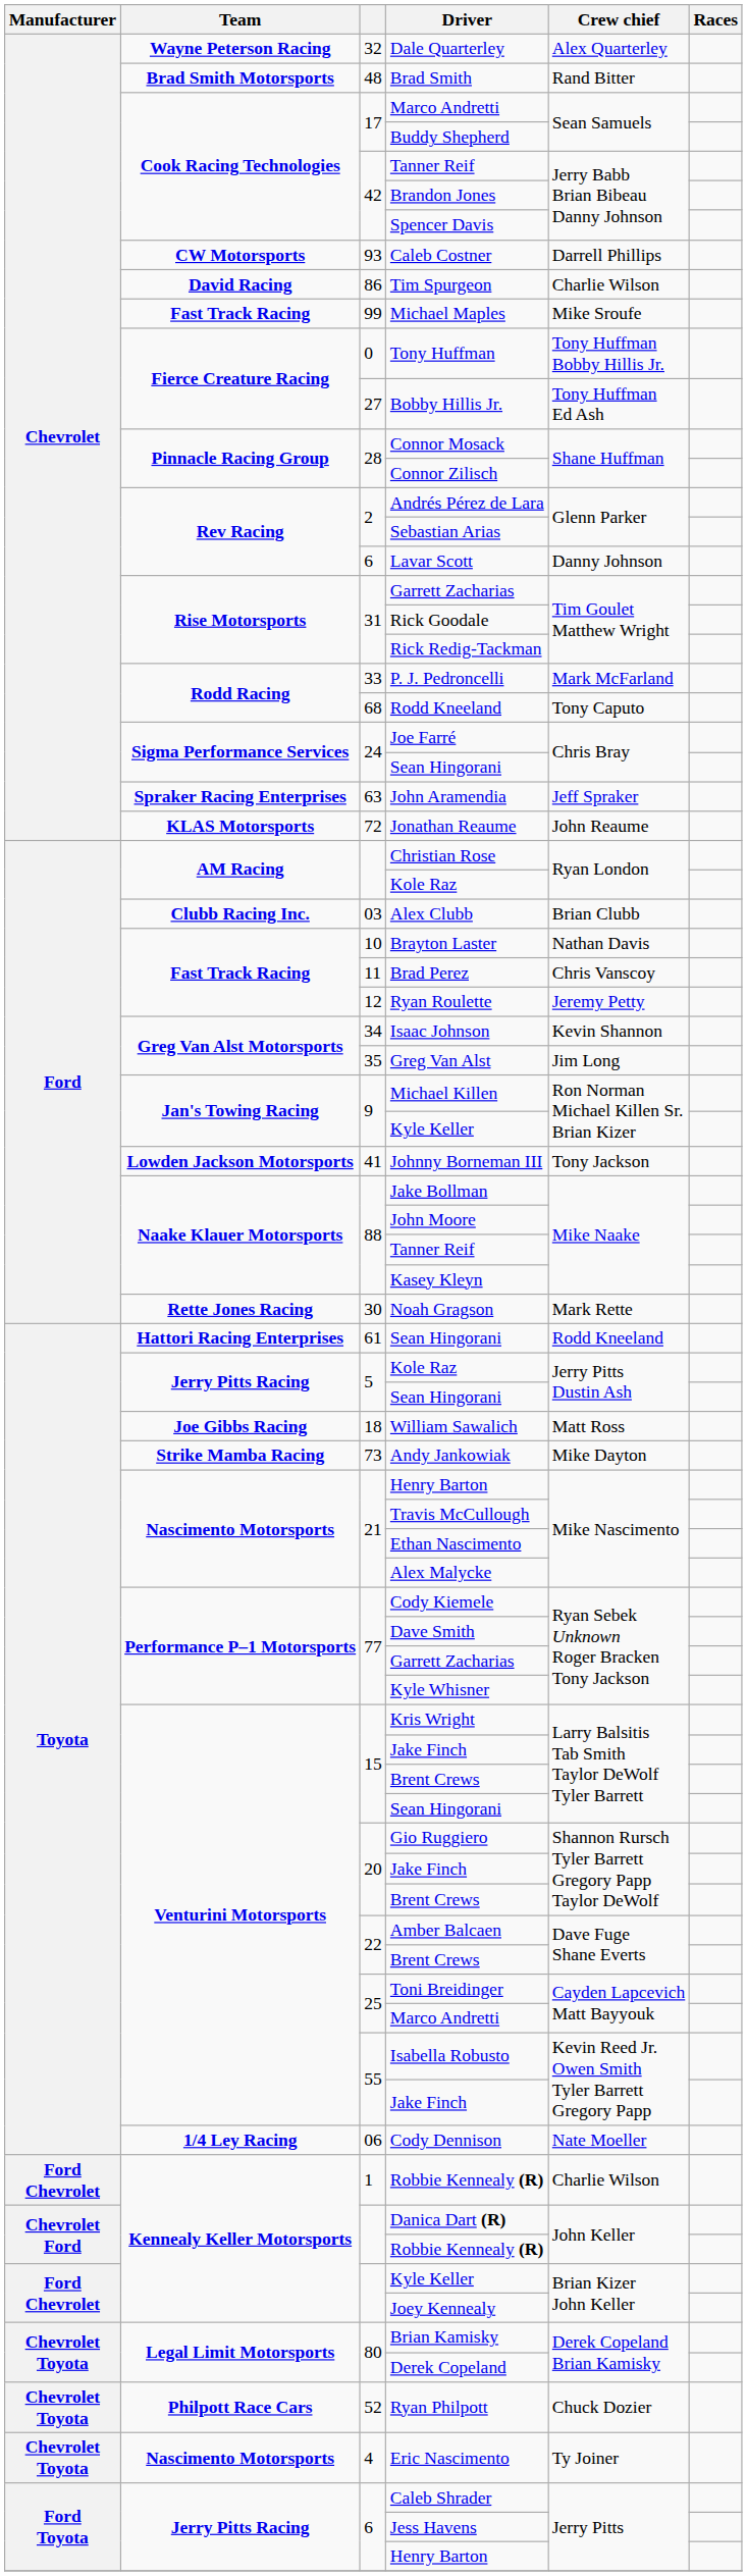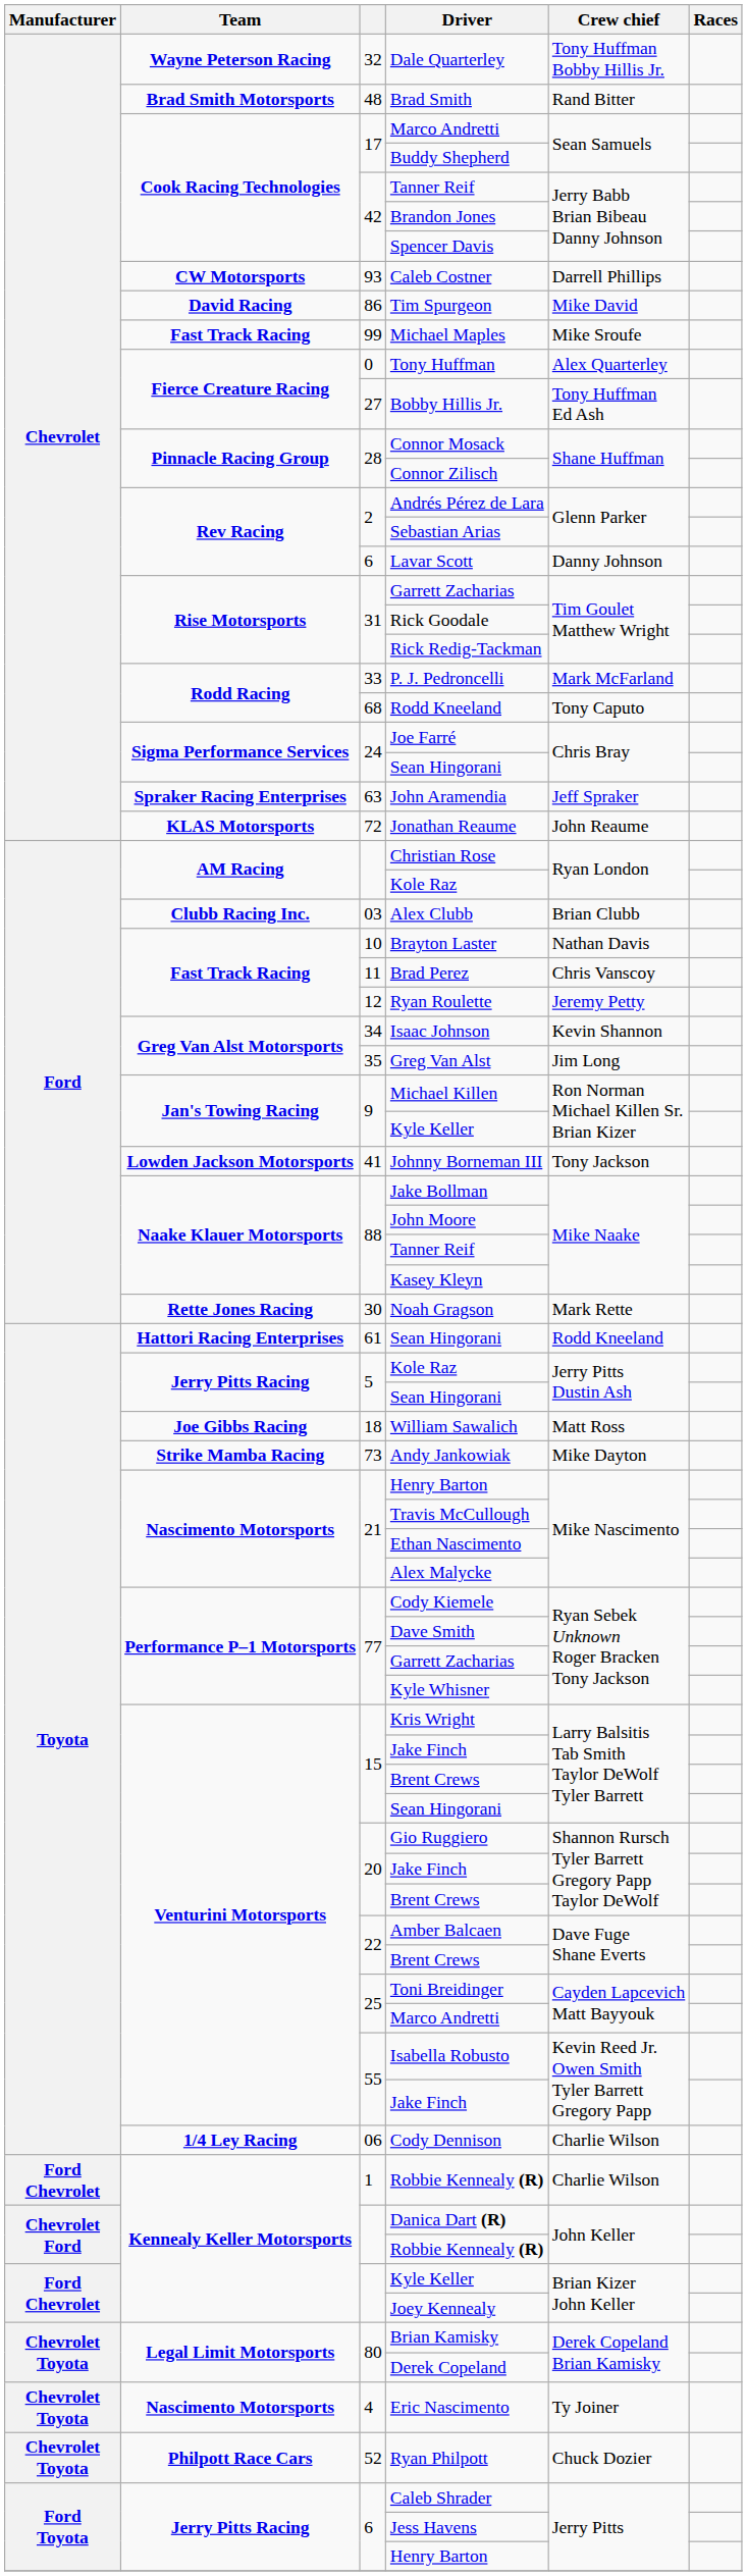 <table class="wikitable" style="font-size: 95%;">
 <tr>
 <th>Manufacturer</th>
 <th>Team</th>
 <th></th>
 <th>Driver</th>
 <th>Crew chief</th>
 <th>Races</th>
 </tr>
 <tr>
 <th rowspan="26"><a href='#'>Chevrolet</a></th>
 <td style="text-align:center;" nowrap><strong><a href='#'>Wayne Peterson Racing</a></strong></td>
 <td>32</td>
 <td><a href='#'>Dale Quarterley</a></td>
-<td><a href='#'>Alex Quarterley</a></td>
+<td><a href='#'>Tony Huffman</a> <small></small> <br> <a href='#'>Bobby Hillis Jr.</a> <small></small></td>
 <td></td>
 </tr>
 <tr>
 <td style="text-align:center;" nowrap><strong><a href='#'>Brad Smith Motorsports</a></strong></td>
 <td>48</td>
 <td><a href='#'>Brad Smith</a></td>
 <td>Rand Bitter</td>
 <td></td>
 </tr>
 <tr>
 <td rowspan=5 style="text-align:center;" nowrap><strong><a href='#'>Cook Racing Technologies</a></strong></td>
 <td rowspan=2>17</td>
 <td><a href='#'>Marco Andretti</a></td>
 <td rowspan=2>Sean Samuels</td>
 <td></td>
 </tr>
 <tr>
 <td><a href='#'>Buddy Shepherd</a></td>
 <td></td>
 </tr>
 <tr>
 <td rowspan=3>42</td>
 <td><a href='#'>Tanner Reif</a></td>
 <td rowspan=3>Jerry Babb <small></small> <br> Brian Bibeau <small></small> <br> Danny Johnson <small></small></td>
 <td></td>
 </tr>
 <tr>
 <td><a href='#'>Brandon Jones</a></td>
 <td></td>
 </tr>
 <tr>
 <td><a href='#'>Spencer Davis</a></td>
 <td></td>
 </tr>
 <tr>
 <td style="text-align:center;" nowrap><strong><a href='#'>CW Motorsports</a></strong></td>
 <td>93</td>
 <td><a href='#'>Caleb Costner</a></td>
 <td>Darrell Phillips</td>
 <td></td>
 </tr>
 <tr>
 <td style="text-align:center;" nowrap><strong><a href='#'>David Racing</a></strong></td>
 <td>86</td>
 <td><a href='#'>Tim Spurgeon</a></td>
-<td>Charlie Wilson</td>
+<td><a href='#'>Mike David</a></td>
 <td></td>
 </tr>
 <tr>
 <td style="text-align:center;" nowrap><strong><a href='#'>Fast Track Racing</a></strong></td>
 <td>99</td>
 <td><a href='#'>Michael Maples</a></td>
 <td>Mike Sroufe</td>
 <td></td>
 </tr>
 <tr>
 <td rowspan=2 style="text-align:center;" nowrap><strong><a href='#'>Fierce Creature Racing</a></strong></td>
 <td>0</td>
 <td><a href='#'>Tony Huffman</a></td>
-<td><a href='#'>Tony Huffman</a> <small></small> <br> <a href='#'>Bobby Hillis Jr.</a> <small></small></td>
+<td><a href='#'>Alex Quarterley</a></td>
 <td></td>
 </tr>
 <tr>
 <td>27</td>
 <td><a href='#'>Bobby Hillis Jr.</a></td>
 <td><a href='#'>Tony Huffman</a> <small></small> <br> Ed Ash <small></small></td>
 <td></td>
 </tr>
 <tr>
 <td rowspan=2 style="text-align:center;" nowrap><strong><a href='#'>Pinnacle Racing Group</a></strong></td>
 <td rowspan=2>28</td>
 <td><a href='#'>Connor Mosack</a></td>
 <td rowspan=2><a href='#'>Shane Huffman</a></td>
 <td></td>
 </tr>
 <tr>
 <td><a href='#'>Connor Zilisch</a></td>
 <td></td>
 </tr>
 <tr>
 <td rowspan="3" style="text-align:center;" nowrap><strong><a href='#'>Rev Racing</a></strong></td>
 <td rowspan=2>2</td>
 <td><a href='#'>Andrés Pérez de Lara</a></td>
 <td rowspan=2>Glenn Parker</td>
 <td></td>
 </tr>
 <tr>
 <td><a href='#'>Sebastian Arias</a></td>
 <td></td>
 </tr>
 <tr>
 <td>6</td>
 <td><a href='#'>Lavar Scott</a></td>
 <td>Danny Johnson</td>
 <td></td>
 </tr>
 <tr>
 <td rowspan=3 style="text-align:center;" nowrap><strong><a href='#'>Rise Motorsports</a></strong></td>
 <td rowspan=3>31</td>
 <td><a href='#'>Garrett Zacharias</a></td>
 <td rowspan=3><a href='#'>Tim Goulet</a> <small></small> <br> Matthew Wright <small></small></td>
 <td></td>
 </tr>
 <tr>
 <td>Rick Goodale</td>
 <td></td>
 </tr>
 <tr>
 <td><a href='#'>Rick Redig-Tackman</a></td>
 <td></td>
 </tr>
 <tr>
 <td rowspan=2 style="text-align:center;" nowrap><strong><a href='#'>Rodd Racing</a></strong></td>
 <td>33</td>
 <td><a href='#'>P. J. Pedroncelli</a></td>
 <td><a href='#'>Mark McFarland</a></td>
 <td></td>
 </tr>
 <tr>
 <td>68</td>
 <td><a href='#'>Rodd Kneeland</a></td>
 <td>Tony Caputo</td>
 <td></td>
 </tr>
 <tr>
 <td rowspan=2 style="text-align:center;" nowrap><strong><a href='#'>Sigma Performance Services</a></strong></td>
 <td rowspan=2>24</td>
 <td><a href='#'>Joe Farré</a></td>
 <td rowspan=2>Chris Bray</td>
 <td></td>
 </tr>
 <tr>
 <td><a href='#'>Sean Hingorani</a></td>
 <td></td>
 </tr>
 <tr>
 <td style="text-align:center;" nowrap><strong><a href='#'>Spraker Racing Enterprises</a></strong></td>
 <td>63</td>
 <td><a href='#'>John Aramendia</a></td>
 <td><a href='#'>Jeff Spraker</a></td>
 <td></td>
 </tr>
 <tr>
 <td style="text-align:center;" nowrap><strong><a href='#'>KLAS Motorsports</a></strong></td>
 <td>72</td>
 <td><a href='#'>Jonathan Reaume</a></td>
 <td>John Reaume</td>
 <td></td>
 </tr>
 <tr>
 <th rowspan="16"><a href='#'>Ford</a></th>
 <td rowspan=2 style="text-align:center;" nowrap><strong><a href='#'>AM Racing</a></strong></td>
 <td rowspan=2></td>
 <td><a href='#'>Christian Rose</a></td>
 <td rowspan=2>Ryan London</td>
 <td></td>
 </tr>
 <tr>
 <td><a href='#'>Kole Raz</a></td>
 <td></td>
 </tr>
 <tr>
 <td style="text-align:center;" nowrap><strong><a href='#'>Clubb Racing Inc.</a></strong></td>
 <td>03</td>
 <td><a href='#'>Alex Clubb</a></td>
 <td>Brian Clubb</td>
 <td></td>
 </tr>
 <tr>
 <td rowspan=3 style="text-align:center;" nowrap><strong><a href='#'>Fast Track Racing</a></strong></td>
 <td>10</td>
 <td><a href='#'>Brayton Laster</a></td>
 <td>Nathan Davis</td>
 <td></td>
 </tr>
 <tr>
 <td>11</td>
 <td><a href='#'>Brad Perez</a></td>
 <td>Chris Vanscoy</td>
 <td></td>
 </tr>
 <tr>
 <td>12</td>
 <td><a href='#'>Ryan Roulette</a></td>
 <td><a href='#'>Jeremy Petty</a></td>
 <td></td>
 </tr>
 <tr>
 <td rowspan=2 style="text-align:center;" nowrap><strong><a href='#'>Greg Van Alst Motorsports</a></strong></td>
 <td>34</td>
 <td><a href='#'>Isaac Johnson</a></td>
 <td>Kevin Shannon</td>
 <td></td>
 </tr>
 <tr>
 <td>35</td>
 <td><a href='#'>Greg Van Alst</a></td>
 <td>Jim Long</td>
 <td></td>
 </tr>
 <tr>
 <td rowspan=2 style="text-align:center;" nowrap><strong><a href='#'>Jan's Towing Racing</a></strong></td>
 <td rowspan=2>9</td>
 <td><a href='#'>Michael Killen</a></td>
 <td rowspan=2>Ron Norman <small></small> <br> Michael Killen Sr. <small></small> <br> Brian Kizer <small></small></td>
 <td></td>
 </tr>
 <tr>
 <td><a href='#'>Kyle Keller</a></td>
 <td></td>
 </tr>
 <tr>
 <td style="text-align:center;" nowrap><strong><a href='#'>Lowden Jackson Motorsports</a></strong></td>
 <td>41</td>
 <td><a href='#'>Johnny Borneman III</a></td>
 <td>Tony Jackson</td>
 <td></td>
 </tr>
 <tr>
 <td rowspan=4 style="text-align:center;" nowrap><strong><a href='#'>Naake Klauer Motorsports</a></strong></td>
 <td rowspan=4>88</td>
 <td><a href='#'>Jake Bollman</a></td>
 <td rowspan=4><a href='#'>Mike Naake</a></td>
 <td></td>
 </tr>
 <tr>
 <td><a href='#'>John Moore</a></td>
 <td></td>
 </tr>
 <tr>
 <td><a href='#'>Tanner Reif</a></td>
 <td></td>
 </tr>
 <tr>
 <td><a href='#'>Kasey Kleyn</a></td>
 <td></td>
 </tr>
 <tr>
 <td style="text-align:center;" nowrap><strong><a href='#'>Rette Jones Racing</a></strong></td>
 <td>30</td>
 <td><a href='#'>Noah Gragson</a></td>
 <td>Mark Rette</td>
 <td></td>
 </tr>
 <tr>
 <th rowspan="27"><a href='#'>Toyota</a></th>
 <td style="text-align:center;" nowrap><strong><a href='#'>Hattori Racing Enterprises</a></strong></td>
 <td>61</td>
 <td><a href='#'>Sean Hingorani</a></td>
 <td><a href='#'>Rodd Kneeland</a></td>
 <td></td>
 </tr>
 <tr>
 <td rowspan=2 style="text-align:center;" nowrap><strong><a href='#'>Jerry Pitts Racing</a></strong></td>
 <td rowspan=2>5</td>
 <td><a href='#'>Kole Raz</a></td>
 <td rowspan=2>Jerry Pitts <small></small> <br> <a href='#'>Dustin Ash</a> <small></small></td>
 <td></td>
 </tr>
 <tr>
 <td><a href='#'>Sean Hingorani</a></td>
 <td></td>
 </tr>
 <tr>
 <td style="text-align:center;" nowrap><strong><a href='#'>Joe Gibbs Racing</a></strong></td>
 <td>18</td>
 <td><a href='#'>William Sawalich</a></td>
 <td>Matt Ross</td>
 <td></td>
 </tr>
 <tr>
 <td style="text-align:center;" nowrap><strong><a href='#'>Strike Mamba Racing</a></strong></td>
 <td>73</td>
 <td><a href='#'>Andy Jankowiak</a></td>
 <td>Mike Dayton</td>
 <td></td>
 </tr>
 <tr>
 <td rowspan=4 style="text-align:center;" nowrap><strong><a href='#'>Nascimento Motorsports</a></strong></td>
 <td rowspan=4>21</td>
 <td><a href='#'>Henry Barton</a></td>
 <td rowspan=4>Mike Nascimento</td>
 <td></td>
 </tr>
 <tr>
 <td><a href='#'>Travis McCullough</a></td>
 <td></td>
 </tr>
 <tr>
 <td><a href='#'>Ethan Nascimento</a></td>
 <td></td>
 </tr>
 <tr>
 <td><a href='#'>Alex Malycke</a></td>
 <td></td>
 </tr>
 <tr>
 <td rowspan=4 style="text-align:center;" nowrap><strong><a href='#'>Performance P–1 Motorsports</a></strong></td>
 <td rowspan=4>77</td>
 <td><a href='#'>Cody Kiemele</a></td>
 <td rowspan=4>Ryan Sebek <small></small> <br> <em>Unknown</em> <small></small> <br> Roger Bracken <small></small> <br> Tony Jackson <small></small></td>
 <td></td>
 </tr>
 <tr>
 <td><a href='#'>Dave Smith</a></td>
 <td></td>
 </tr>
 <tr>
 <td><a href='#'>Garrett Zacharias</a></td>
 <td></td>
 </tr>
 <tr>
 <td><a href='#'>Kyle Whisner</a></td>
 <td></td>
 </tr>
 <tr>
 <td rowspan="13" style="text-align:center;" nowrap><strong><a href='#'>Venturini Motorsports</a></strong></td>
 <td rowspan=4>15</td>
 <td><a href='#'>Kris Wright</a></td>
 <td rowspan=4>Larry Balsitis <small></small> <br> Tab Smith <small></small> <br> Taylor DeWolf <small></small> <br> Tyler Barrett <small></small></td>
 <td></td>
 </tr>
 <tr>
 <td><a href='#'>Jake Finch</a></td>
 <td></td>
 </tr>
 <tr>
 <td><a href='#'>Brent Crews</a></td>
 <td></td>
 </tr>
 <tr>
 <td><a href='#'>Sean Hingorani</a></td>
 <td></td>
 </tr>
 <tr>
 <td rowspan=3>20</td>
 <td><a href='#'>Gio Ruggiero</a></td>
 <td rowspan=3>Shannon Rursch <small></small> <br> Tyler Barrett <small></small> <br> Gregory Papp <small></small> <br> Taylor DeWolf <small></small></td>
 <td></td>
 </tr>
 <tr>
 <td><a href='#'>Jake Finch</a></td>
 <td></td>
 </tr>
 <tr>
 <td><a href='#'>Brent Crews</a></td>
 <td></td>
 </tr>
 <tr>
 <td rowspan=2>22</td>
 <td><a href='#'>Amber Balcaen</a></td>
 <td rowspan=2>Dave Fuge <small></small> <br> Shane Everts <small></small></td>
 <td></td>
 </tr>
 <tr>
 <td><a href='#'>Brent Crews</a></td>
 <td></td>
 </tr>
 <tr>
 <td rowspan=2>25</td>
 <td><a href='#'>Toni Breidinger</a></td>
 <td rowspan=2><a href='#'>Cayden Lapcevich</a> <small></small> <br> Matt Bayyouk <small></small></td>
 <td></td>
 </tr>
 <tr>
 <td><a href='#'>Marco Andretti</a></td>
 <td></td>
 </tr>
 <tr>
 <td rowspan=2>55</td>
 <td><a href='#'>Isabella Robusto</a></td>
 <td rowspan=2>Kevin Reed Jr. <small></small> <br> <a href='#'>Owen Smith</a> <small></small> <br> Tyler Barrett <small></small> <br> Gregory Papp <small></small></td>
 <td></td>
 </tr>
 <tr>
 <td><a href='#'>Jake Finch</a></td>
 <td></td>
 </tr>
 <tr>
 <td style="text-align:center;" nowrap><strong><a href='#'>1/4 Ley Racing</a></strong></td>
 <td>06</td>
 <td><a href='#'>Cody Dennison</a></td>
-<td><a href='#'>Nate Moeller</a></td>
+<td>Charlie Wilson</td>
 <td></td>
 </tr>
 <tr>
 <th><a href='#'>Ford</a> <small></small> <br> <a href='#'>Chevrolet</a> <small></small></th>
 <td rowspan=5 style="text-align:center;" nowrap><strong><a href='#'>Kennealy Keller Motorsports</a></strong></td>
 <td>1</td>
 <td><a href='#'>Robbie Kennealy</a> <strong>(R)</strong></td>
 <td>Charlie Wilson</td>
 <td></td>
 </tr>
 <tr>
 <th rowspan=2><a href='#'>Chevrolet</a> <small></small> <br> <a href='#'>Ford</a> <small></small></th>
 <td rowspan=2></td>
 <td><a href='#'>Danica Dart</a> <strong>(R)</strong></td>
 <td rowspan=2>John Keller</td>
 <td></td>
 </tr>
 <tr>
 <td><a href='#'>Robbie Kennealy</a> <strong>(R)</strong></td>
 <td></td>
 </tr>
 <tr>
 <th rowspan=2><a href='#'>Ford</a> <small></small> <br> <a href='#'>Chevrolet</a> <small></small></th>
 <td rowspan=2></td>
 <td><a href='#'>Kyle Keller</a></td>
 <td rowspan=2>Brian Kizer <small></small> <br> John Keller <small></small></td>
 <td></td>
 </tr>
 <tr>
 <td><a href='#'>Joey Kennealy</a></td>
 <td></td>
 </tr>
 <tr>
 <th rowspan=2><a href='#'>Chevrolet</a> <small></small> <br> <a href='#'>Toyota</a> <small></small></th>
 <td rowspan=2 style="text-align:center;" nowrap><strong><a href='#'>Legal Limit Motorsports</a></strong></td>
 <td rowspan=2>80</td>
 <td><a href='#'>Brian Kamisky</a></td>
 <td rowspan=2><a href='#'>Derek Copeland</a> <small></small> <br> <a href='#'>Brian Kamisky</a> <small></small></td>
 <td></td>
 </tr>
 <tr>
 <td><a href='#'>Derek Copeland</a></td>
 <td></td>
 </tr>
 <tr>
 <th><a href='#'>Chevrolet</a> <small></small> <br> <a href='#'>Toyota</a> <small></small></th>
+<td style="text-align:center;" nowrap><strong><a href='#'>Nascimento Motorsports</a></strong></td>
+<td>4</td>
+<td><a href='#'>Eric Nascimento</a></td>
+<td>Ty Joiner</td>
+<td></td>
+</tr>
+<tr>
+<th><a href='#'>Chevrolet</a> <small></small> <br> <a href='#'>Toyota</a> <small></small></th>
 <td style="text-align:center;" nowrap><strong><a href='#'>Philpott Race Cars</a></strong></td>
 <td>52</td>
 <td><a href='#'>Ryan Philpott</a></td>
 <td>Chuck Dozier</td>
-<td></td>
-</tr>
-<tr>
-<th><a href='#'>Chevrolet</a> <small></small> <br> <a href='#'>Toyota</a> <small></small></th>
-<td style="text-align:center;" nowrap><strong><a href='#'>Nascimento Motorsports</a></strong></td>
-<td>4</td>
-<td><a href='#'>Eric Nascimento</a></td>
-<td>Ty Joiner</td>
 <td></td>
 </tr>
 <tr>
 <th rowspan=3><a href='#'>Ford</a> <small></small> <br> <a href='#'>Toyota</a> <small></small></th>
 <td rowspan=3 style="text-align:center;" nowrap><strong><a href='#'>Jerry Pitts Racing</a></strong></td>
 <td rowspan=3>6</td>
 <td><a href='#'>Caleb Shrader</a></td>
 <td rowspan=3>Jerry Pitts</td>
 <td></td>
 </tr>
 <tr>
 <td><a href='#'>Jess Havens</a></td>
 <td></td>
 </tr>
 <tr>
 <td><a href='#'>Henry Barton</a></td>
 <td></td>
 </tr>
 <tr>
 </tr>
 </table>
